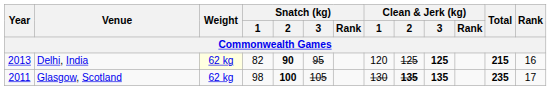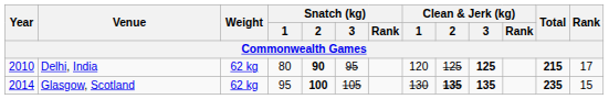 <table class = "wikitable" style="text-align:center;">
 <tr>
 <th rowspan=2 width=40>Year</th>
 <th rowspan=2 width=250>Venue</th>
 <th rowspan=2 width=60>Weight</th>
 <th colspan=4>Snatch (kg)</th>
 <th colspan=4>Clean & Jerk (kg)</th>
 <th rowspan=2 width=40>Total</th>
 <th rowspan=2 width=40>Rank</th>
 </tr>
 <tr>
 <th width=40>1</th>
 <th width=40>2</th>
 <th width=40>3</th>
 <th width=40>Rank</th>
 <th width=40>1</th>
 <th width=40>2</th>
 <th width=40>3</th>
 <th width=40>Rank</th>
 </tr>
 <tr>
 <th colspan=13><a href='#'>Commonwealth Games</a></th>
 </tr>
 <tr>
-<td><a href='#'>2013</a></td>
+<td><a href='#'>2010</a></td>
 <td align=left> <a href='#'>Delhi</a>, <a href='#'>India</a></td>
-<td style="background: lightyellow;"><a href='#'>62 kg</a></td>
-<td>82</td>
+<td><a href='#'>62 kg</a></td>
+<td>80</td>
 <td><strong>90</strong></td>
 <td><s>95</s></td>
 <td></td>
 <td>120</td>
 <td><s>125</s></td>
 <td><strong>125</strong></td>
 <td></td>
 <td><strong>215</strong></td>
-<td>16</td>
+<td>17</td>
 </tr>
 <tr>
-<td><a href='#'>2011</a></td>
+<td><a href='#'>2014</a></td>
 <td align=left> <a href='#'>Glasgow</a>, <a href='#'>Scotland</a></td>
 <td><a href='#'>62 kg</a></td>
-<td>98</td>
+<td>95</td>
 <td><strong>100</strong></td>
 <td><s>105</s></td>
 <td></td>
 <td><s>130</s></td>
 <td><strong><s>135</s></strong></td>
 <td><strong>135</strong></td>
 <td></td>
 <td><strong>235</strong></td>
-<td>17</td>
+<td>15</td>
 </tr>
 </table>
